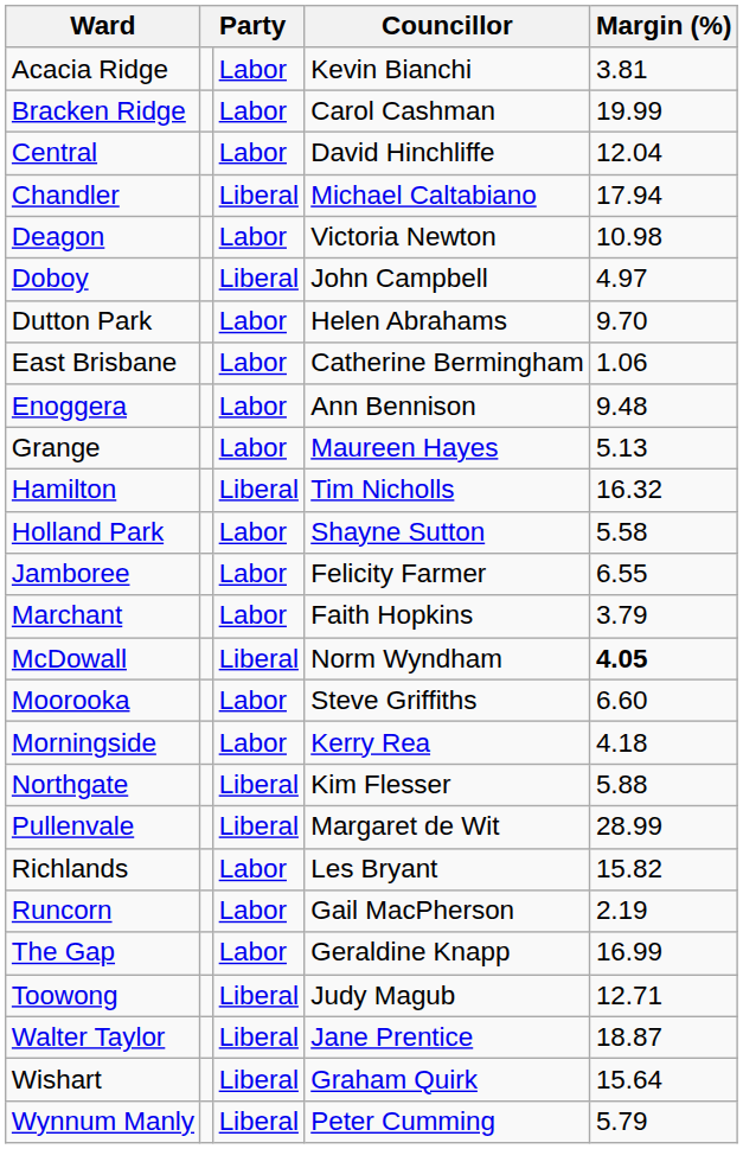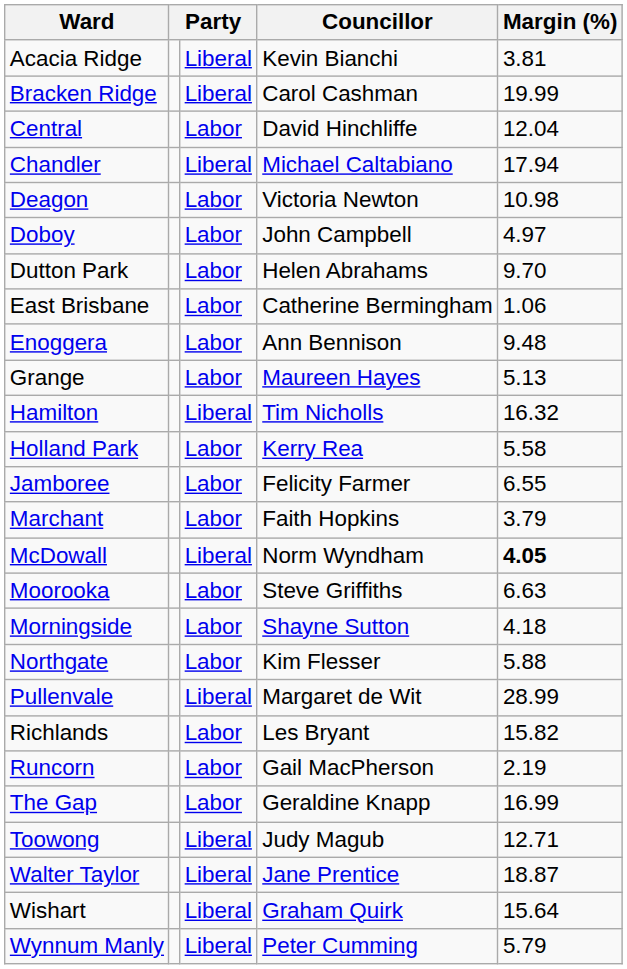 <table class="wikitable">
 <tr>
 <th>Ward</th>
 <th colspan="2">Party</th>
 <th>Councillor</th>
 <th>Margin (%)</th>
 </tr>
 <tr>
 <td>Acacia Ridge</td>
 <td></td>
-<td><a href='#'>Labor</a></td>
+<td><a href='#'>Liberal</a></td>
 <td>Kevin Bianchi</td>
 <td>3.81</td>
 </tr>
 <tr>
 <td><a href='#'>Bracken Ridge</a></td>
 <td></td>
-<td><a href='#'>Labor</a></td>
+<td><a href='#'>Liberal</a></td>
 <td>Carol Cashman</td>
 <td>19.99</td>
 </tr>
 <tr>
 <td><a href='#'>Central</a></td>
 <td></td>
 <td><a href='#'>Labor</a></td>
 <td>David Hinchliffe</td>
 <td>12.04</td>
 </tr>
 <tr>
 <td><a href='#'>Chandler</a></td>
 <td></td>
 <td><a href='#'>Liberal</a></td>
 <td><a href='#'>Michael Caltabiano</a></td>
 <td>17.94</td>
 </tr>
 <tr>
 <td><a href='#'>Deagon</a></td>
 <td></td>
 <td><a href='#'>Labor</a></td>
 <td>Victoria Newton</td>
 <td>10.98</td>
 </tr>
 <tr>
 <td><a href='#'>Doboy</a></td>
 <td></td>
-<td><a href='#'>Liberal</a></td>
+<td><a href='#'>Labor</a></td>
 <td>John Campbell</td>
 <td>4.97</td>
 </tr>
 <tr>
 <td>Dutton Park</td>
 <td></td>
 <td><a href='#'>Labor</a></td>
 <td>Helen Abrahams</td>
 <td>9.70</td>
 </tr>
 <tr>
 <td>East Brisbane</td>
 <td></td>
 <td><a href='#'>Labor</a></td>
 <td>Catherine Bermingham</td>
 <td>1.06</td>
 </tr>
 <tr>
 <td><a href='#'>Enoggera</a></td>
 <td></td>
 <td><a href='#'>Labor</a></td>
 <td>Ann Bennison</td>
 <td>9.48</td>
 </tr>
 <tr>
 <td>Grange</td>
 <td></td>
 <td><a href='#'>Labor</a></td>
 <td><a href='#'>Maureen Hayes</a></td>
 <td>5.13</td>
 </tr>
 <tr>
 <td><a href='#'>Hamilton</a></td>
 <td></td>
 <td><a href='#'>Liberal</a></td>
 <td><a href='#'>Tim Nicholls</a></td>
 <td>16.32</td>
 </tr>
 <tr>
 <td><a href='#'>Holland Park</a></td>
 <td></td>
 <td><a href='#'>Labor</a></td>
-<td><a href='#'>Shayne Sutton</a></td>
+<td><a href='#'>Kerry Rea</a></td>
 <td>5.58</td>
 </tr>
 <tr>
 <td><a href='#'>Jamboree</a></td>
 <td></td>
 <td><a href='#'>Labor</a></td>
 <td>Felicity Farmer</td>
 <td>6.55</td>
 </tr>
 <tr>
 <td><a href='#'>Marchant</a></td>
 <td></td>
 <td><a href='#'>Labor</a></td>
 <td>Faith Hopkins</td>
 <td>3.79</td>
 </tr>
 <tr>
 <td><a href='#'>McDowall</a></td>
 <td></td>
 <td><a href='#'>Liberal</a></td>
 <td>Norm Wyndham</td>
 <td><strong>4.05</strong></td>
 </tr>
 <tr>
 <td><a href='#'>Moorooka</a></td>
 <td></td>
 <td><a href='#'>Labor</a></td>
 <td>Steve Griffiths</td>
-<td>6.60</td>
+<td>6.63</td>
 </tr>
 <tr>
 <td><a href='#'>Morningside</a></td>
 <td></td>
 <td><a href='#'>Labor</a></td>
-<td><a href='#'>Kerry Rea</a></td>
+<td><a href='#'>Shayne Sutton</a></td>
 <td>4.18</td>
 </tr>
 <tr>
 <td><a href='#'>Northgate</a></td>
 <td></td>
-<td><a href='#'>Liberal</a></td>
+<td><a href='#'>Labor</a></td>
 <td>Kim Flesser</td>
 <td>5.88</td>
 </tr>
 <tr>
 <td><a href='#'>Pullenvale</a></td>
 <td></td>
 <td><a href='#'>Liberal</a></td>
 <td>Margaret de Wit</td>
 <td>28.99</td>
 </tr>
 <tr>
 <td>Richlands</td>
 <td></td>
 <td><a href='#'>Labor</a></td>
 <td>Les Bryant</td>
 <td>15.82</td>
 </tr>
 <tr>
 <td><a href='#'>Runcorn</a></td>
 <td></td>
 <td><a href='#'>Labor</a></td>
 <td>Gail MacPherson</td>
 <td>2.19</td>
 </tr>
 <tr>
 <td><a href='#'>The Gap</a></td>
 <td></td>
 <td><a href='#'>Labor</a></td>
 <td>Geraldine Knapp</td>
 <td>16.99</td>
 </tr>
 <tr>
 <td><a href='#'>Toowong</a></td>
 <td></td>
 <td><a href='#'>Liberal</a></td>
 <td>Judy Magub</td>
 <td>12.71</td>
 </tr>
 <tr>
 <td><a href='#'>Walter Taylor</a></td>
 <td></td>
 <td><a href='#'>Liberal</a></td>
 <td><a href='#'>Jane Prentice</a></td>
 <td>18.87</td>
 </tr>
 <tr>
 <td>Wishart</td>
 <td></td>
 <td><a href='#'>Liberal</a></td>
 <td><a href='#'>Graham Quirk</a></td>
 <td>15.64</td>
 </tr>
 <tr>
 <td><a href='#'>Wynnum Manly</a></td>
 <td></td>
 <td><a href='#'>Liberal</a></td>
 <td><a href='#'>Peter Cumming</a></td>
 <td>5.79</td>
 </tr>
 </table>
